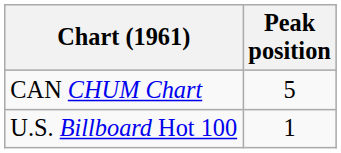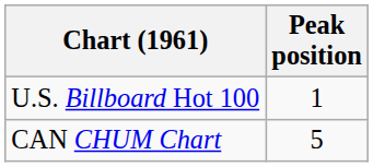 <table class="wikitable">
 <tr>
 <th>Chart (1961)</th>
 <th>Peak<br>position</th>
 </tr>
 <tr>
+<td>U.S. <a href='#'><em>Billboard</em> Hot 100</a></td>
+<td align="center">1</td>
+</tr>
+<tr>
 <td>CAN <em><a href='#'>CHUM Chart</a></em></td>
 <td align="center">5</td>
 </tr>
-<tr>
-<td>U.S. <a href='#'><em>Billboard</em> Hot 100</a></td>
-<td align="center">1</td>
-</tr>
 </table>
